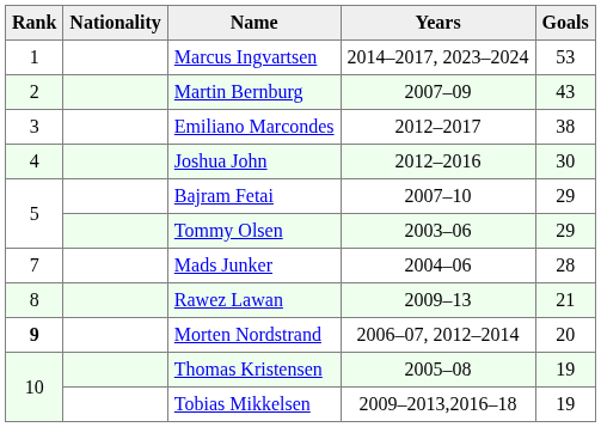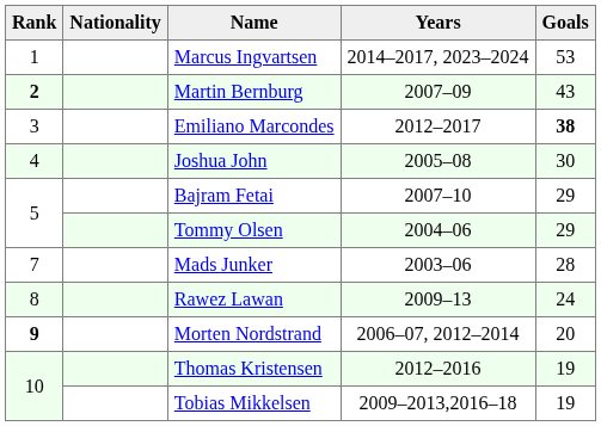 <table style=border-collapse:collapse border=1 cellspacing=0 cellpadding=5>
 <tr align=center bgcolor=#efefef>
 <th>Rank</th>
 <th>Nationality</th>
 <th>Name</th>
 <th>Years</th>
 <th>Goals</th>
 </tr>
 <tr align=center>
 <td>1</td>
 <td></td>
 <td align=left><a href='#'>Marcus Ingvartsen</a></td>
 <td>2014–2017, 2023–2024</td>
 <td>53</td>
 </tr>
 <tr align=center bgcolor=eeffee>
-<td>2</td>
+<td><strong>2</strong></td>
 <td></td>
 <td align=left><a href='#'>Martin Bernburg</a></td>
 <td>2007–09</td>
 <td>43</td>
 </tr>
 <tr align=center>
 <td>3</td>
 <td></td>
 <td align=left><a href='#'>Emiliano Marcondes</a></td>
 <td>2012–2017</td>
-<td>38</td>
+<td><strong>38</strong></td>
 </tr>
 <tr align=center bgcolor=eeffee>
 <td>4</td>
 <td></td>
 <td align=left><a href='#'>Joshua John</a></td>
-<td>2012–2016</td>
+<td>2005–08</td>
 <td>30</td>
 </tr>
 <tr align=center>
 <td rowspan="2">5</td>
 <td></td>
 <td align=left><a href='#'>Bajram Fetai</a></td>
 <td>2007–10</td>
 <td>29</td>
 </tr>
 <tr align=center bgcolor=eeffee>
 <td></td>
 <td align=left><a href='#'>Tommy Olsen</a></td>
-<td>2003–06</td>
+<td>2004–06</td>
 <td>29</td>
 </tr>
 <tr align=center>
 <td>7</td>
 <td></td>
 <td align=left><a href='#'>Mads Junker</a></td>
-<td>2004–06</td>
+<td>2003–06</td>
 <td>28</td>
 </tr>
 <tr align=center bgcolor=eeffee>
 <td>8</td>
 <td></td>
 <td align=left><a href='#'>Rawez Lawan</a></td>
 <td>2009–13</td>
-<td>21</td>
+<td>24</td>
 </tr>
 <tr align=center>
 <td><strong>9</strong></td>
 <td></td>
 <td align=left><a href='#'>Morten Nordstrand</a></td>
 <td>2006–07, 2012–2014</td>
 <td>20</td>
 </tr>
 <tr align=center bgcolor=eeffee>
 <td rowspan="2">10</td>
 <td></td>
 <td align=left><a href='#'>Thomas Kristensen</a></td>
-<td>2005–08</td>
+<td>2012–2016</td>
 <td>19</td>
 </tr>
 <tr align=center>
 <td></td>
 <td align=left><a href='#'>Tobias Mikkelsen</a></td>
 <td>2009–2013,2016–18</td>
 <td>19</td>
 </tr>
 </table>
